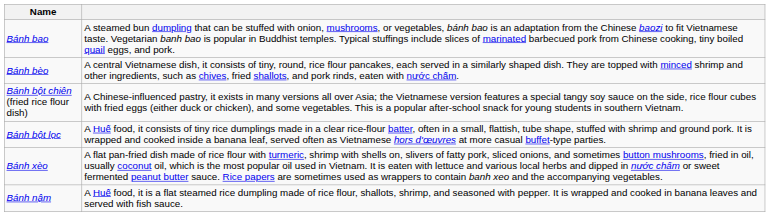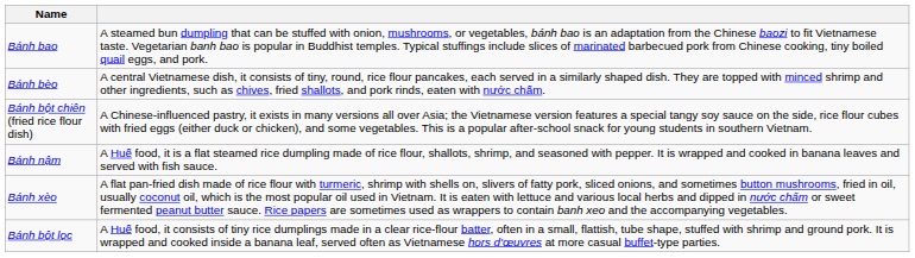 <table class="wikitable">
 <tr>
 <th scope="col" style="width:120px;">Name</th>
 <th></th>
 </tr>
 <tr>
 <td><em><a href='#'>Bánh bao</a></em></td>
 <td>A steamed bun <a href='#'>dumpling</a> that can be stuffed with onion, <a href='#'>mushrooms</a>, or vegetables, <em>bánh bao</em> is an adaptation from the Chinese <em><a href='#'>baozi</a></em> to fit Vietnamese taste. Vegetarian <em>banh bao</em> is popular in Buddhist temples. Typical stuffings include slices of <a href='#'>marinated</a> barbecued pork from Chinese cooking, tiny boiled <a href='#'>quail</a> eggs, and pork.</td>
 </tr>
 <tr>
 <td><em><a href='#'>Bánh bèo</a></em></td>
 <td>A central Vietnamese dish, it consists of tiny, round, rice flour pancakes, each served in a similarly shaped dish. They are topped with <a href='#'>minced</a> shrimp and other ingredients, such as <a href='#'>chives</a>, fried <a href='#'>shallots</a>, and pork rinds, eaten with <a href='#'>nước chấm</a>.</td>
 </tr>
 <tr>
 <td><em><a href='#'>Bánh bột chiên</a></em> (fried rice flour dish)</td>
 <td>A Chinese-influenced pastry, it exists in many versions all over Asia; the Vietnamese version features a special tangy soy sauce on the side, rice flour cubes with fried eggs (either duck or chicken), and some vegetables. This is a popular after-school snack for young students in southern Vietnam.</td>
 </tr>
 <tr>
-<td><em><a href='#'>Bánh bột lọc</a></em></td>
-<td>A <a href='#'>Huế</a> food, it consists of tiny rice dumplings made in a clear rice-flour <a href='#'>batter</a>, often in a small, flattish, tube shape, stuffed with shrimp and ground pork. It is wrapped and cooked inside a banana leaf, served often as Vietnamese <em><a href='#'>hors d'œuvres</a></em> at more casual <a href='#'>buffet</a>-type parties.</td>
+<td><em><a href='#'>Bánh nậm</a></em></td>
+<td>A <a href='#'>Huế</a> food, it is a flat steamed rice dumpling made of rice flour, shallots, shrimp, and seasoned with pepper. It is wrapped and cooked in banana leaves and served with fish sauce.</td>
 </tr>
 <tr>
 <td><em><a href='#'>Bánh xèo</a></em></td>
 <td>A flat pan-fried dish made of rice flour with <a href='#'>turmeric</a>, shrimp with shells on, slivers of fatty pork, sliced onions, and sometimes <a href='#'>button mushrooms</a>, fried in oil, usually <a href='#'>coconut</a> oil, which is the most popular oil used in Vietnam. It is eaten with lettuce and various local herbs and dipped in <em><a href='#'>nước chấm</a></em> or sweet fermented <a href='#'>peanut butter</a> sauce. <a href='#'>Rice papers</a> are sometimes used as wrappers to contain <em>banh xeo</em> and the accompanying vegetables.</td>
 </tr>
 <tr>
-<td><em><a href='#'>Bánh nậm</a></em></td>
-<td>A <a href='#'>Huế</a> food, it is a flat steamed rice dumpling made of rice flour, shallots, shrimp, and seasoned with pepper. It is wrapped and cooked in banana leaves and served with fish sauce.</td>
+<td><em><a href='#'>Bánh bột lọc</a></em></td>
+<td>A <a href='#'>Huế</a> food, it consists of tiny rice dumplings made in a clear rice-flour <a href='#'>batter</a>, often in a small, flattish, tube shape, stuffed with shrimp and ground pork. It is wrapped and cooked inside a banana leaf, served often as Vietnamese <em><a href='#'>hors d'œuvres</a></em> at more casual <a href='#'>buffet</a>-type parties.</td>
 </tr>
 </table>
